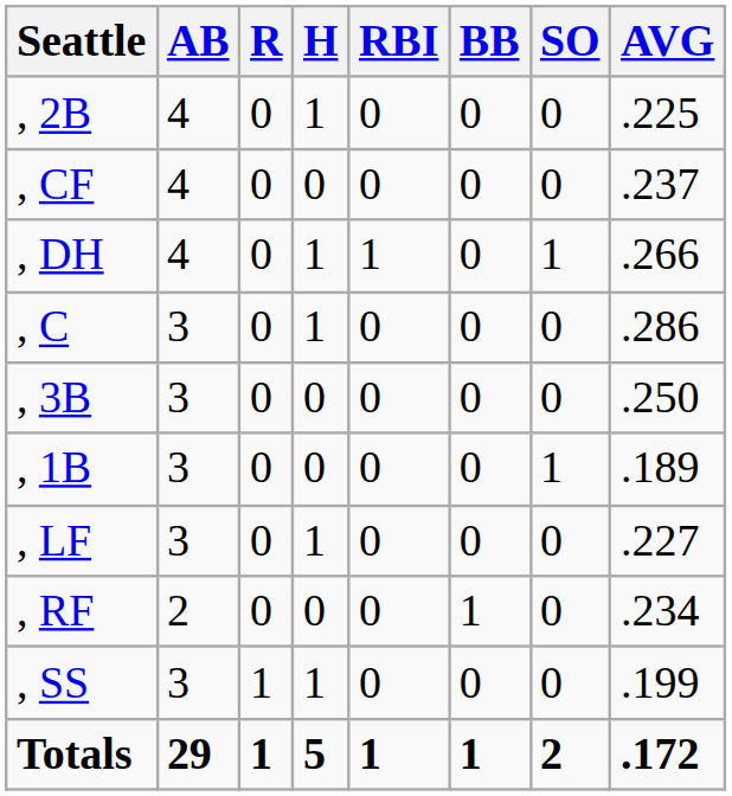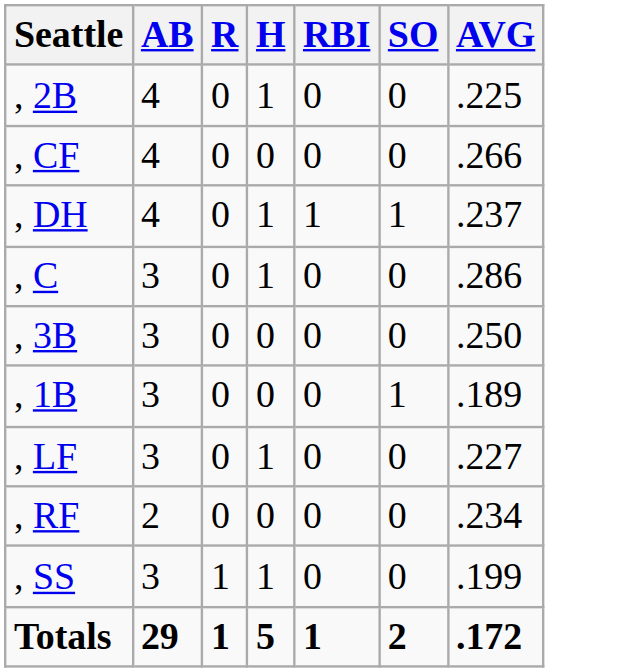 <table class="wikitable sortable">
 <tr>
 <th>Seattle</th>
 <th><a href='#'>AB</a></th>
 <th><a href='#'>R</a></th>
 <th><a href='#'>H</a></th>
 <th><a href='#'>RBI</a></th>
-<th><a href='#'>BB</a></th>
 <th><a href='#'>SO</a></th>
 <th><a href='#'>AVG</a></th>
 </tr>
 <tr>
 <td>, <a href='#'>2B</a></td>
 <td>4</td>
 <td>0</td>
 <td>1</td>
-<td>0</td>
 <td>0</td>
 <td>0</td>
 <td>.225</td>
 </tr>
 <tr>
 <td>, <a href='#'>CF</a></td>
 <td>4</td>
 <td>0</td>
 <td>0</td>
 <td>0</td>
 <td>0</td>
-<td>0</td>
-<td>.237</td>
+<td>.266</td>
 </tr>
 <tr>
 <td>, <a href='#'>DH</a></td>
 <td>4</td>
 <td>0</td>
 <td>1</td>
 <td>1</td>
-<td>0</td>
 <td>1</td>
-<td>.266</td>
+<td>.237</td>
 </tr>
 <tr>
 <td>, <a href='#'>C</a></td>
 <td>3</td>
 <td>0</td>
 <td>1</td>
-<td>0</td>
 <td>0</td>
 <td>0</td>
 <td>.286</td>
 </tr>
 <tr>
 <td>, <a href='#'>3B</a></td>
 <td>3</td>
 <td>0</td>
 <td>0</td>
 <td>0</td>
 <td>0</td>
-<td>0</td>
 <td>.250</td>
 </tr>
 <tr>
 <td>, <a href='#'>1B</a></td>
 <td>3</td>
-<td>0</td>
 <td>0</td>
 <td>0</td>
 <td>0</td>
 <td>1</td>
 <td>.189</td>
 </tr>
 <tr>
 <td>, <a href='#'>LF</a></td>
 <td>3</td>
 <td>0</td>
 <td>1</td>
 <td>0</td>
 <td>0</td>
-<td>0</td>
 <td>.227</td>
 </tr>
 <tr>
 <td>, <a href='#'>RF</a></td>
 <td>2</td>
 <td>0</td>
 <td>0</td>
 <td>0</td>
-<td>1</td>
 <td>0</td>
 <td>.234</td>
 </tr>
 <tr>
 <td>, <a href='#'>SS</a></td>
 <td>3</td>
 <td>1</td>
 <td>1</td>
 <td>0</td>
 <td>0</td>
-<td>0</td>
 <td>.199</td>
 </tr>
 <tr class="sortbottom">
 <td><strong>Totals</strong></td>
 <td><strong>29</strong></td>
 <td><strong>1</strong></td>
 <td><strong>5</strong></td>
 <td><strong>1</strong></td>
-<td><strong>1</strong></td>
 <td><strong>2</strong></td>
 <td><strong>.172</strong></td>
 </tr>
 </table>
